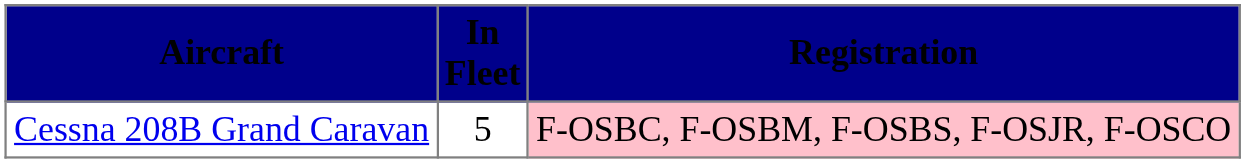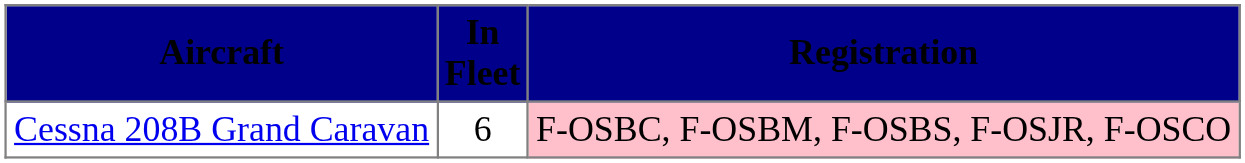 <table class="toccolours" border="1" cellpadding="3" style="margin:1em auto; border-collapse:collapse">
 <tr bgcolor=darkblue>
 <th><span>Aircraft</span></th>
 <th style="width:25px;"><span>In Fleet</span></th>
 <th><span>Registration</span></th>
 </tr>
 <tr>
 <td><a href='#'>Cessna 208B Grand Caravan</a></td>
-<td align="center">5</td>
+<td align="center">6</td>
 <td align="center" style="background: pink;">F-OSBC, F-OSBM, F-OSBS, F-OSJR, F-OSCO</td>
 </tr>
 </table>
